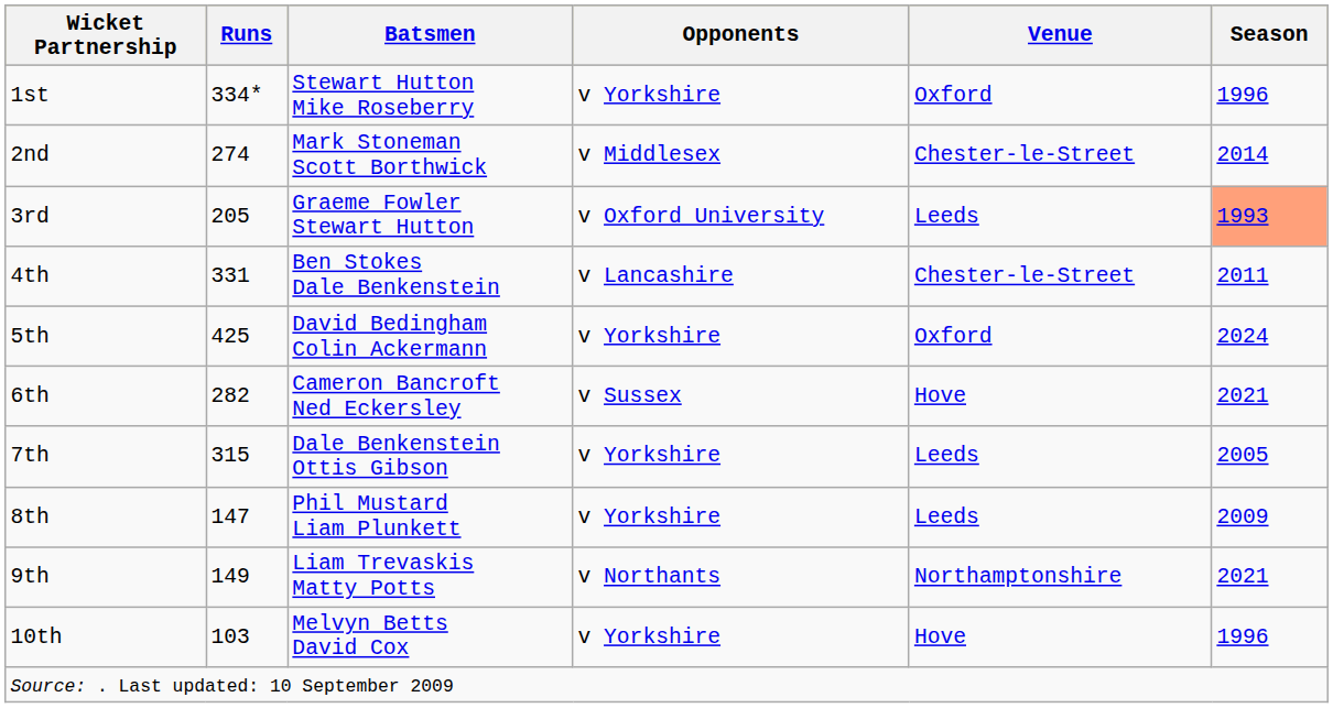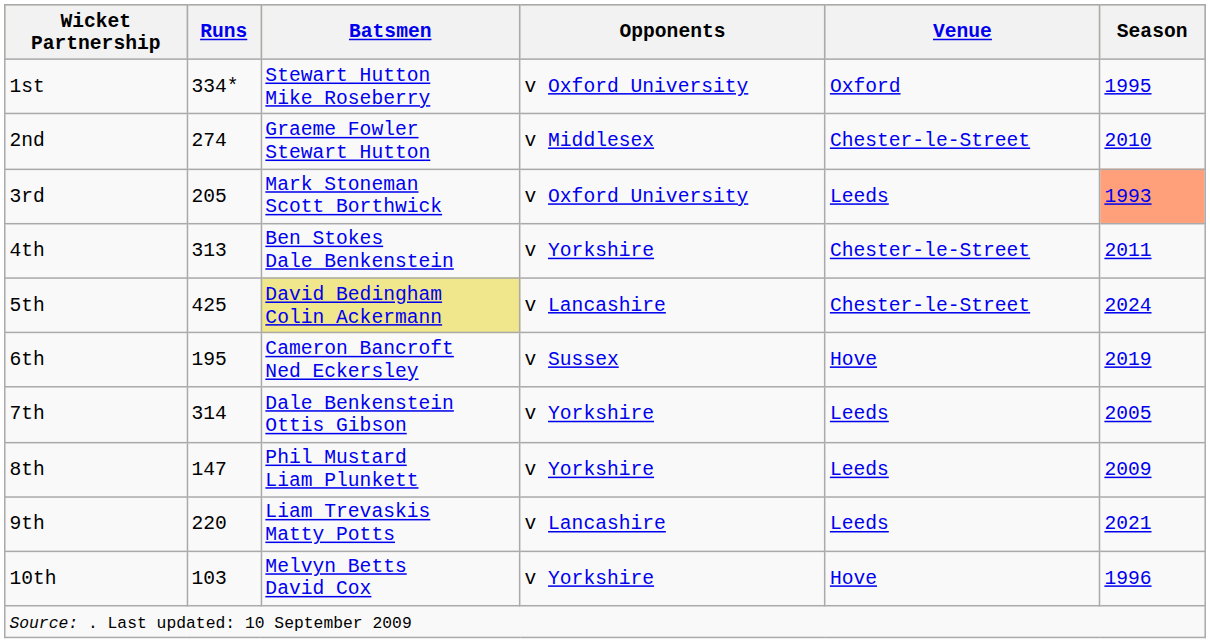 <table class="wikitable" width=90%>
 <tr bgcolor=#bdb76b>
 <th>Wicket<br>Partnership</th>
 <th><a href='#'>Runs</a></th>
 <th><a href='#'>Batsmen</a></th>
 <th>Opponents</th>
 <th><a href='#'>Venue</a></th>
 <th>Season</th>
 </tr>
 <tr>
 <td>1st</td>
 <td>334*</td>
 <td> <a href='#'>Stewart Hutton</a><br> <a href='#'>Mike Roseberry</a></td>
-<td>v <a href='#'>Yorkshire</a></td>
+<td>v <a href='#'>Oxford University</a></td>
 <td><a href='#'>Oxford</a></td>
-<td><a href='#'>1996</a></td>
+<td><a href='#'>1995</a></td>
 </tr>
 <tr>
 <td>2nd</td>
 <td>274</td>
-<td> <a href='#'>Mark Stoneman</a><br> <a href='#'>Scott Borthwick</a></td>
+<td> <a href='#'>Graeme Fowler</a><br> <a href='#'>Stewart Hutton</a></td>
 <td>v <a href='#'>Middlesex</a></td>
 <td><a href='#'>Chester-le-Street</a></td>
-<td><a href='#'>2014</a></td>
+<td><a href='#'>2010</a></td>
 </tr>
 <tr>
 <td>3rd</td>
 <td>205</td>
-<td> <a href='#'>Graeme Fowler</a><br> <a href='#'>Stewart Hutton</a></td>
+<td> <a href='#'>Mark Stoneman</a><br> <a href='#'>Scott Borthwick</a></td>
 <td>v <a href='#'>Oxford University</a></td>
 <td><a href='#'>Leeds</a></td>
 <td style="background: lightsalmon;"><a href='#'>1993</a></td>
 </tr>
 <tr>
 <td>4th</td>
-<td>331</td>
+<td>313</td>
 <td> <a href='#'>Ben Stokes</a><br> <a href='#'>Dale Benkenstein</a></td>
-<td>v <a href='#'>Lancashire</a></td>
+<td>v <a href='#'>Yorkshire</a></td>
 <td><a href='#'>Chester-le-Street</a></td>
 <td><a href='#'>2011</a></td>
 </tr>
 <tr>
 <td>5th</td>
 <td>425</td>
-<td> <a href='#'>David Bedingham</a><br> <a href='#'>Colin Ackermann</a></td>
-<td>v <a href='#'>Yorkshire</a></td>
-<td><a href='#'>Oxford</a></td>
+<td style="background: khaki;"> <a href='#'>David Bedingham</a><br> <a href='#'>Colin Ackermann</a></td>
+<td>v <a href='#'>Lancashire</a></td>
+<td><a href='#'>Chester-le-Street</a></td>
 <td><a href='#'>2024</a></td>
 </tr>
 <tr>
 <td>6th</td>
-<td>282</td>
+<td>195</td>
 <td> <a href='#'>Cameron Bancroft</a><br> <a href='#'>Ned Eckersley</a></td>
 <td>v <a href='#'>Sussex</a></td>
 <td><a href='#'>Hove</a></td>
-<td><a href='#'>2021</a></td>
+<td><a href='#'>2019</a></td>
 </tr>
 <tr>
 <td>7th</td>
-<td>315</td>
+<td>314</td>
 <td> <a href='#'>Dale Benkenstein</a><br> <a href='#'>Ottis Gibson</a></td>
 <td>v <a href='#'>Yorkshire</a></td>
 <td><a href='#'>Leeds</a></td>
 <td><a href='#'>2005</a></td>
 </tr>
 <tr>
 <td>8th</td>
 <td>147</td>
 <td> <a href='#'>Phil Mustard</a><br> <a href='#'>Liam Plunkett</a></td>
 <td>v <a href='#'>Yorkshire</a></td>
 <td><a href='#'>Leeds</a></td>
 <td><a href='#'>2009</a></td>
 </tr>
 <tr>
 <td>9th</td>
-<td>149</td>
+<td>220</td>
 <td> <a href='#'>Liam Trevaskis</a><br> <a href='#'>Matty Potts</a></td>
-<td>v <a href='#'>Northants</a></td>
-<td><a href='#'>Northamptonshire</a></td>
+<td>v <a href='#'>Lancashire</a></td>
+<td><a href='#'>Leeds</a></td>
 <td><a href='#'>2021</a></td>
 </tr>
 <tr>
 <td>10th</td>
 <td>103</td>
 <td> <a href='#'>Melvyn Betts</a><br> <a href='#'>David Cox</a></td>
 <td>v <a href='#'>Yorkshire</a></td>
 <td><a href='#'>Hove</a></td>
 <td><a href='#'>1996</a></td>
 </tr>
 <tr>
 <td colspan=6><small><em>Source: </em>. Last updated: 10 September 2009</small></td>
 </tr>
 </table>
